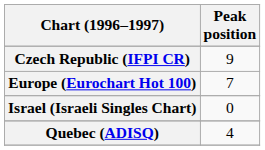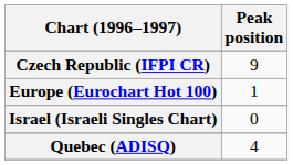 <table class="wikitable sortable plainrowheaders" style="text-align:center">
 <tr>
 <th scope="col">Chart (1996–1997)</th>
 <th scope="col">Peak<br>position</th>
 </tr>
 <tr>
 </tr>
 <tr>
 </tr>
 <tr>
 </tr>
 <tr>
 <th scope="row">Czech Republic (<a href='#'>IFPI CR</a>)</th>
 <td>9</td>
 </tr>
 <tr>
 <th scope="row">Europe (<a href='#'>Eurochart Hot 100</a>)</th>
-<td>7</td>
+<td>1</td>
 </tr>
 <tr>
 </tr>
 <tr>
 </tr>
 <tr>
 </tr>
 <tr>
 <th scope="row">Israel (Israeli Singles Chart)</th>
 <td>0</td>
 </tr>
 <tr>
 </tr>
 <tr>
 </tr>
 <tr>
 <th scope="row">Quebec (<a href='#'>ADISQ</a>)</th>
 <td>4</td>
 </tr>
 <tr>
 </tr>
 <tr>
 </tr>
 <tr>
 </tr>
 <tr>
 </tr>
 </table>
